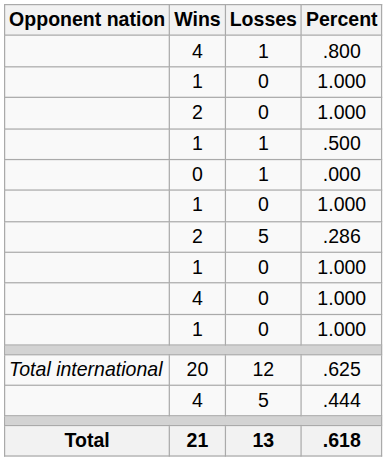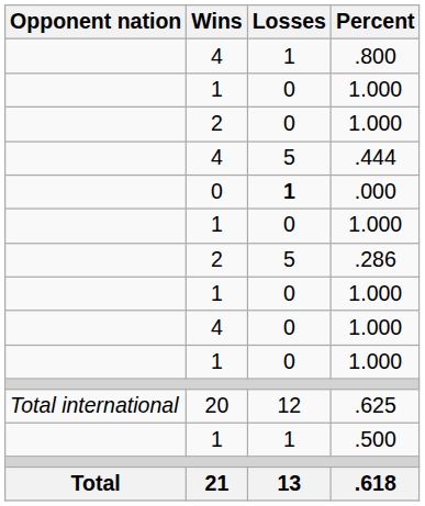 <table class=wikitable>
 <tr>
 <th>Opponent nation</th>
 <th>Wins</th>
 <th>Losses</th>
 <th>Percent</th>
 </tr>
 <tr align=center>
 <td align=left></td>
 <td>4</td>
 <td>1</td>
 <td>.800</td>
 </tr>
 <tr align=center>
 <td align=left></td>
 <td>1</td>
 <td>0</td>
 <td>1.000</td>
 </tr>
 <tr align=center>
 <td align=left></td>
 <td>2</td>
 <td>0</td>
 <td>1.000</td>
 </tr>
 <tr align=center>
 <td align=left></td>
-<td>1</td>
-<td>1</td>
-<td>.500</td>
+<td>4</td>
+<td>5</td>
+<td>.444</td>
 </tr>
 <tr align=center>
 <td align=left></td>
 <td>0</td>
-<td>1</td>
+<td><strong>1</strong></td>
 <td>.000</td>
 </tr>
 <tr align=center>
 <td align=left></td>
 <td>1</td>
 <td>0</td>
 <td>1.000</td>
 </tr>
 <tr align=center>
 <td align=left></td>
 <td>2</td>
 <td>5</td>
 <td>.286</td>
 </tr>
 <tr align=center>
 <td align=left></td>
 <td>1</td>
 <td>0</td>
 <td>1.000</td>
 </tr>
 <tr align=center>
 <td align=left></td>
 <td>4</td>
 <td>0</td>
 <td>1.000</td>
 </tr>
 <tr align=center>
 <td align=left></td>
 <td>1</td>
 <td>0</td>
 <td>1.000</td>
 </tr>
 <tr>
 <td colspan=4 bgcolor=lightgray></td>
 </tr>
 <tr align=center>
 <td align=left><em>Total international</em></td>
 <td>20</td>
 <td>12</td>
 <td>.625</td>
 </tr>
 <tr align=center>
 <td align=left></td>
-<td>4</td>
-<td>5</td>
-<td>.444</td>
+<td>1</td>
+<td>1</td>
+<td>.500</td>
 </tr>
 <tr>
 <td colspan=4 bgcolor=lightgray></td>
 </tr>
 <tr>
 <th>Total</th>
 <th>21</th>
 <th>13</th>
 <th>.618</th>
 </tr>
 </table>
